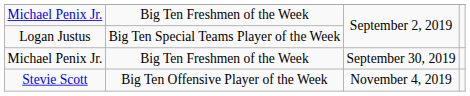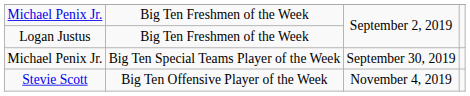 <table class="wikitable" style="text-align: center">
 <tr>
 </tr>
 <tr>
 <td rowspan="1"><a href='#'>Michael Penix Jr.</a></td>
 <td rowspan="1">Big Ten Freshmen of the Week</td>
 <td rowspan="2">September 2, 2019</td>
 <td rowspan="2"></td>
 </tr>
 <tr>
 <td rowspan="1">Logan Justus</td>
-<td rowspan="1">Big Ten Special Teams Player of the Week</td>
+<td>Big Ten Freshmen of the Week</td>
 </tr>
 <tr>
 <td>Michael Penix Jr.</td>
-<td>Big Ten Freshmen of the Week</td>
+<td rowspan="1">Big Ten Special Teams Player of the Week</td>
 <td>September 30, 2019</td>
 <td></td>
 </tr>
 <tr>
 <td><a href='#'>Stevie Scott</a></td>
 <td>Big Ten Offensive Player of the Week</td>
 <td>November 4, 2019</td>
 <td></td>
 </tr>
 </table>
